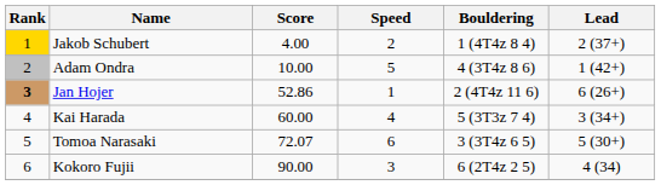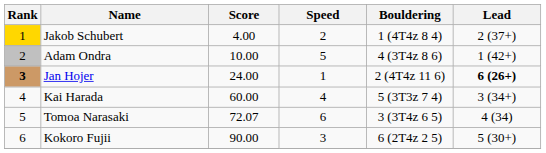 <table class="wikitable">
 <tr>
 <th>Rank</th>
 <th width = "200">Name</th>
 <th width = "80">Score</th>
 <th width = "100">Speed</th>
 <th width = "100">Bouldering</th>
 <th width = "100">Lead</th>
 </tr>
 <tr>
 <td align="center" style="background: gold">1</td>
 <td> Jakob Schubert</td>
 <td align="center">4.00</td>
 <td align="center">2</td>
 <td align="center">1 (4T4z 8 4)</td>
 <td align="center">2 (37+)</td>
 </tr>
 <tr>
 <td align="center" style="background: silver">2</td>
 <td> Adam Ondra</td>
 <td align="center">10.00</td>
 <td align="center">5</td>
 <td align="center">4 (3T4z 8 6)</td>
 <td align="center">1 (42+)</td>
 </tr>
 <tr>
 <td align="center" style="background: #cc9966"><strong>3</strong></td>
 <td> <a href='#'>Jan Hojer</a></td>
-<td align="center">52.86</td>
+<td align="center">24.00</td>
 <td align="center">1</td>
 <td align="center">2 (4T4z 11 6)</td>
-<td align="center">6 (26+)</td>
+<td align="center"><strong>6 (26+)</strong></td>
 </tr>
 <tr>
 <td align="center">4</td>
 <td> Kai Harada</td>
 <td align="center">60.00</td>
 <td align="center">4</td>
 <td align="center">5 (3T3z 7 4)</td>
 <td align="center">3 (34+)</td>
 </tr>
 <tr>
 <td align="center">5</td>
 <td> Tomoa Narasaki</td>
 <td align="center">72.07</td>
 <td align="center">6</td>
 <td align="center">3 (3T4z 6 5)</td>
-<td align="center">5 (30+)</td>
+<td align="center">4 (34)</td>
 </tr>
 <tr>
 <td align="center">6</td>
 <td> Kokoro Fujii</td>
 <td align="center">90.00</td>
 <td align="center">3</td>
 <td align="center">6 (2T4z 2 5)</td>
-<td align="center">4 (34)</td>
+<td align="center">5 (30+)</td>
 </tr>
 <tr>
 </tr>
 </table>
